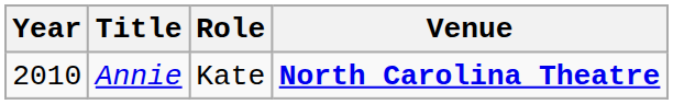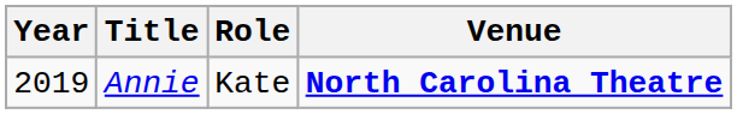 <table class="wikitable">
 <tr>
 <th>Year</th>
 <th>Title</th>
 <th>Role</th>
 <th>Venue</th>
 </tr>
 <tr>
-<td>2010</td>
+<td>2019</td>
 <td><a href='#'><em>Annie</em></a></td>
 <td>Kate</td>
 <td><strong><a href='#'>North Carolina Theatre</a></strong></td>
 </tr>
 </table>
